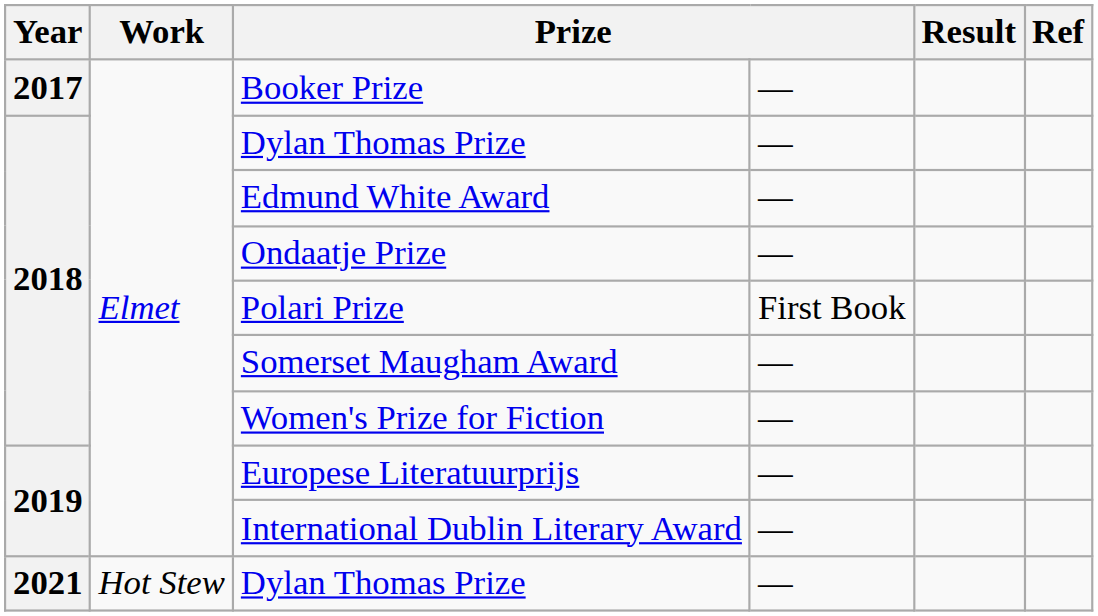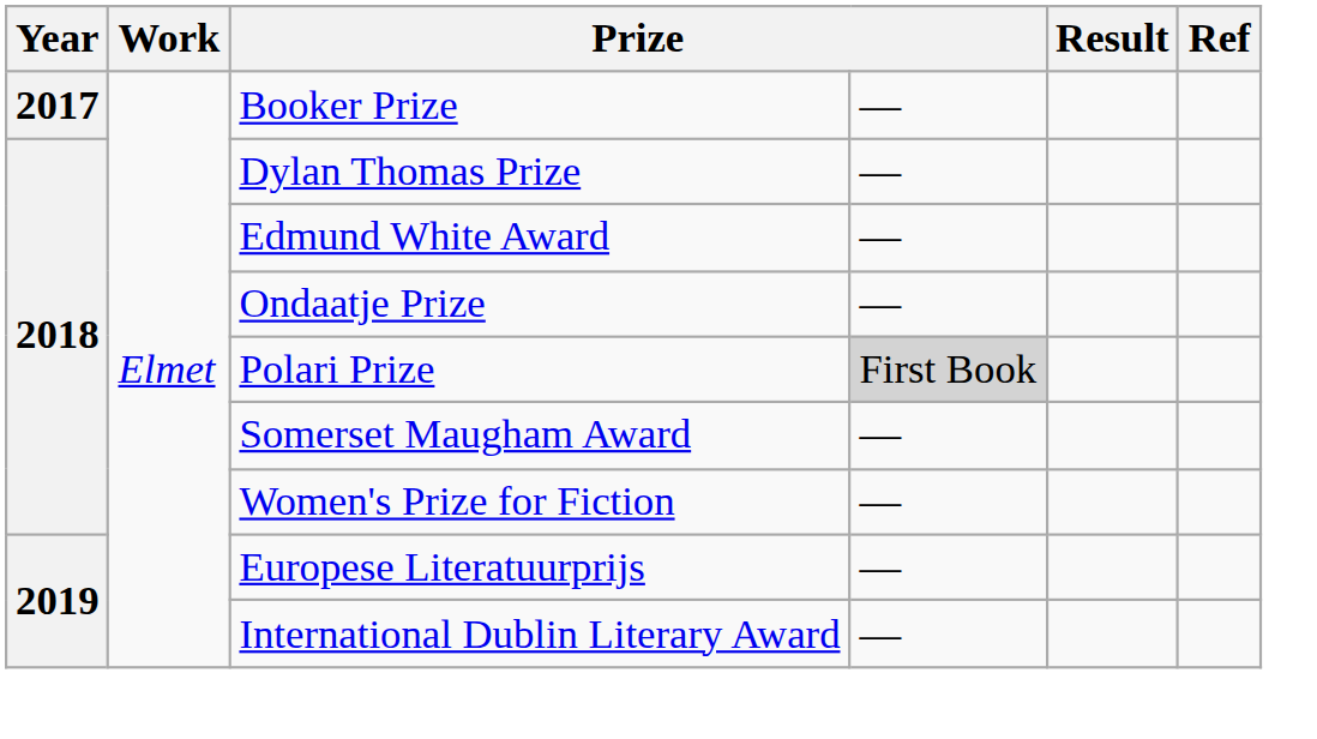 <table class="wikitable sortable">
 <tr>
 <th>Year</th>
 <th>Work</th>
 <th colspan="2">Prize</th>
 <th>Result</th>
 <th>Ref</th>
 </tr>
 <tr>
 <th>2017</th>
 <td rowspan="9"><em><a href='#'>Elmet</a></em></td>
 <td><a href='#'>Booker Prize</a></td>
 <td>—</td>
 <td></td>
 <td></td>
 </tr>
 <tr>
 <th rowspan="6">2018</th>
 <td><a href='#'>Dylan Thomas Prize</a></td>
 <td>—</td>
 <td></td>
 <td></td>
 </tr>
 <tr>
 <td><a href='#'>Edmund White Award</a></td>
 <td>—</td>
 <td></td>
 <td></td>
 </tr>
 <tr>
 <td><a href='#'>Ondaatje Prize</a></td>
 <td>—</td>
 <td></td>
 <td></td>
 </tr>
 <tr>
 <td><a href='#'>Polari Prize</a></td>
-<td>First Book</td>
+<td style="background: lightgrey;">First Book</td>
 <td></td>
 <td></td>
 </tr>
 <tr>
 <td><a href='#'>Somerset Maugham Award</a></td>
 <td>—</td>
 <td></td>
 <td></td>
 </tr>
 <tr>
 <td><a href='#'>Women's Prize for Fiction</a></td>
 <td>—</td>
 <td></td>
 <td></td>
 </tr>
 <tr>
 <th rowspan="2">2019</th>
 <td><a href='#'>Europese Literatuurprijs</a></td>
 <td>—</td>
 <td></td>
 <td></td>
 </tr>
 <tr>
 <td><a href='#'>International Dublin Literary Award</a></td>
 <td>—</td>
 <td></td>
 <td></td>
 </tr>
-<tr>
-<th>2021</th>
-<td><em>Hot Stew</em></td>
-<td><a href='#'>Dylan Thomas Prize</a></td>
-<td>—</td>
-<td></td>
-<td></td>
-</tr>
 </table>
